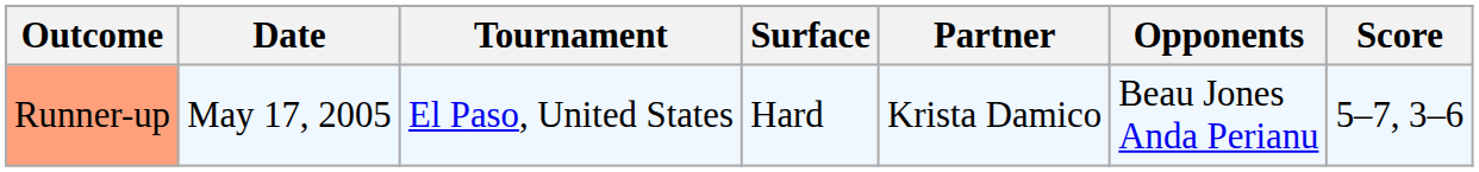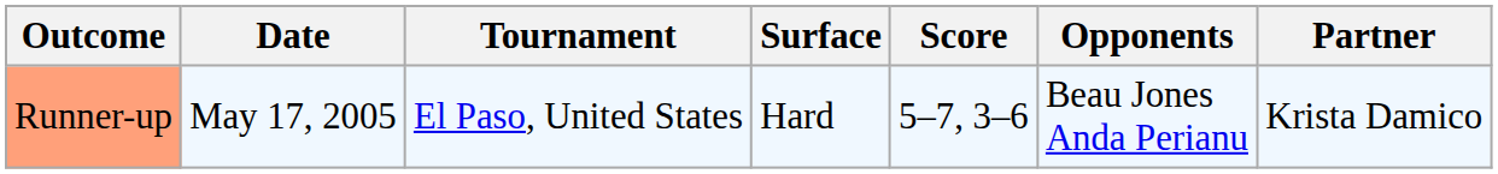 <table class="sortable wikitable" style=font-size:97%>
 <tr>
 <th>Outcome</th>
 <th>Date</th>
 <th>Tournament</th>
 <th>Surface</th>
+<th>Score</th>
+<th>Opponents</th>
 <th>Partner</th>
-<th>Opponents</th>
-<th>Score</th>
 </tr>
 <tr bgcolor="#f0f8ff">
 <td style="background:#ffa07a;">Runner-up</td>
 <td>May 17, 2005</td>
 <td><a href='#'>El Paso</a>, United States</td>
 <td>Hard</td>
+<td>5–7, 3–6</td>
+<td> Beau Jones<br>  <a href='#'>Anda Perianu</a></td>
 <td> Krista Damico</td>
-<td> Beau Jones<br>  <a href='#'>Anda Perianu</a></td>
-<td>5–7, 3–6</td>
 </tr>
 </table>
